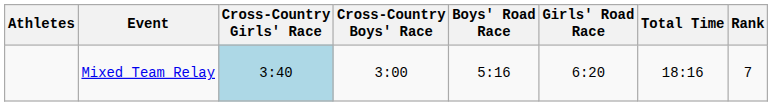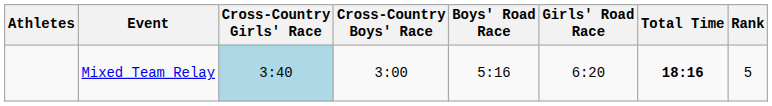 <table class="wikitable" style="font-size:90%;">
 <tr>
 <th>Athletes</th>
 <th>Event</th>
 <th>Cross-Country<br>Girls' Race</th>
 <th>Cross-Country<br>Boys' Race</th>
 <th>Boys' Road<br>Race</th>
 <th>Girls' Road<br>Race</th>
 <th>Total Time</th>
 <th>Rank</th>
 </tr>
 <tr align=center>
 <td align=left><br><br><br></td>
 <td align=left><a href='#'>Mixed Team Relay</a></td>
 <td style="background: lightblue;">3:40</td>
 <td>3:00</td>
 <td>5:16</td>
 <td>6:20</td>
-<td>18:16</td>
-<td>7</td>
+<td><strong>18:16</strong></td>
+<td>5</td>
 </tr>
 </table>
